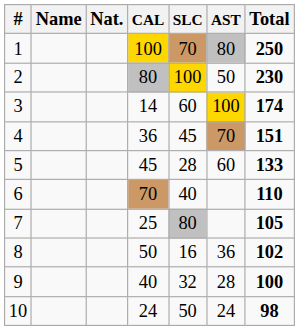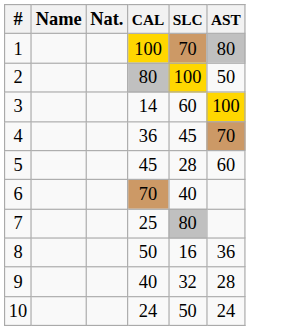 <table class="wikitable sortable" style="text-align:center;">
 <tr>
 <th>#</th>
 <th>Name</th>
 <th>Nat.</th>
 <th><small>CAL</small></th>
 <th><small>SLC</small></th>
 <th><small>AST</small></th>
-<th>Total</th>
 </tr>
 <tr>
 <td>1</td>
 <td align=left></td>
 <td></td>
 <td bgcolor=gold>100</td>
 <td bgcolor=cc9966>70</td>
 <td bgcolor=silver>80</td>
-<td><strong>250</strong></td>
 </tr>
 <tr>
 <td>2</td>
 <td align=left></td>
 <td></td>
 <td bgcolor=silver>80</td>
 <td bgcolor=gold>100</td>
 <td>50</td>
-<td><strong>230</strong></td>
 </tr>
 <tr>
 <td>3</td>
 <td align=left></td>
 <td></td>
 <td>14</td>
 <td>60</td>
 <td bgcolor=gold>100</td>
-<td><strong>174</strong></td>
 </tr>
 <tr>
 <td>4</td>
 <td align=left></td>
 <td></td>
 <td>36</td>
 <td>45</td>
 <td bgcolor=cc9966>70</td>
-<td><strong>151</strong></td>
 </tr>
 <tr>
 <td>5</td>
 <td align=left></td>
 <td></td>
 <td>45</td>
 <td>28</td>
 <td>60</td>
-<td><strong>133</strong></td>
 </tr>
 <tr>
 <td>6</td>
 <td align=left></td>
 <td></td>
 <td bgcolor=cc9966>70</td>
 <td>40</td>
 <td></td>
-<td><strong>110</strong></td>
 </tr>
 <tr>
 <td>7</td>
 <td align=left></td>
 <td></td>
 <td>25</td>
 <td bgcolor=silver>80</td>
 <td></td>
-<td><strong>105</strong></td>
 </tr>
 <tr>
 <td>8</td>
 <td align=left></td>
 <td></td>
 <td>50</td>
 <td>16</td>
 <td>36</td>
-<td><strong>102</strong></td>
 </tr>
 <tr>
 <td>9</td>
 <td align=left></td>
 <td></td>
 <td>40</td>
 <td>32</td>
 <td>28</td>
-<td><strong>100</strong></td>
 </tr>
 <tr>
 <td>10</td>
 <td align=left></td>
 <td></td>
 <td>24</td>
 <td>50</td>
 <td>24</td>
-<td><strong>98</strong></td>
 </tr>
 </table>
